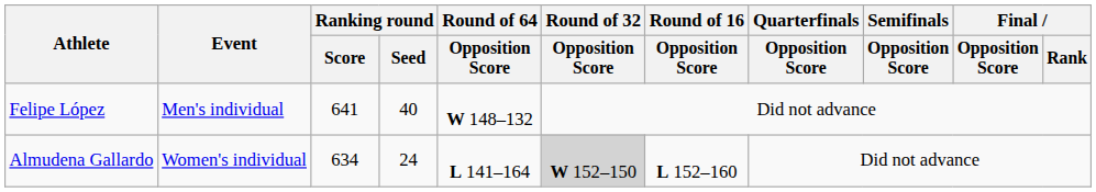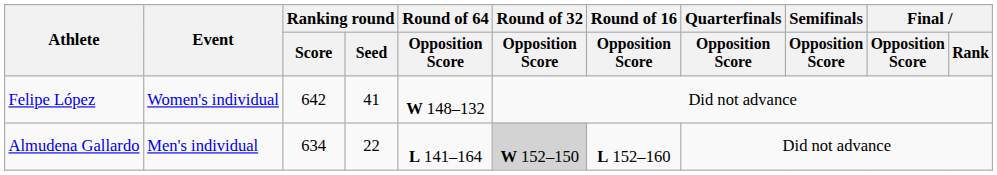 <table class="wikitable" style="font-size:90%">
 <tr>
 <th rowspan="2">Athlete</th>
 <th rowspan="2">Event</th>
 <th colspan="2">Ranking round</th>
 <th>Round of 64</th>
 <th>Round of 32</th>
 <th>Round of 16</th>
 <th>Quarterfinals</th>
 <th>Semifinals</th>
 <th colspan="2">Final / </th>
 </tr>
 <tr style="font-size:95%">
 <th>Score</th>
 <th>Seed</th>
 <th>Opposition<br>Score</th>
 <th>Opposition<br>Score</th>
 <th>Opposition<br>Score</th>
 <th>Opposition<br>Score</th>
 <th>Opposition<br>Score</th>
 <th>Opposition<br>Score</th>
 <th>Rank</th>
 </tr>
 <tr align=center>
 <td align=left><a href='#'>Felipe López</a></td>
-<td align=left><a href='#'>Men's individual</a></td>
-<td>641</td>
-<td>40</td>
+<td align=left><a href='#'>Women's individual</a></td>
+<td>642</td>
+<td>41</td>
 <td><br><strong>W</strong> 148–132</td>
 <td colspan=6>Did not advance</td>
 </tr>
 <tr align=center>
 <td align=left><a href='#'>Almudena Gallardo</a></td>
-<td align=left><a href='#'>Women's individual</a></td>
+<td align=left><a href='#'>Men's individual</a></td>
 <td>634</td>
-<td>24</td>
+<td>22</td>
 <td><br><strong>L</strong> 141–164</td>
 <td style="background: lightgrey;"><br><strong>W</strong> 152–150</td>
 <td><br><strong>L</strong> 152–160</td>
 <td colspan=4>Did not advance</td>
 </tr>
 </table>
